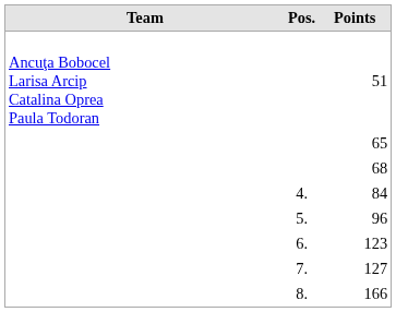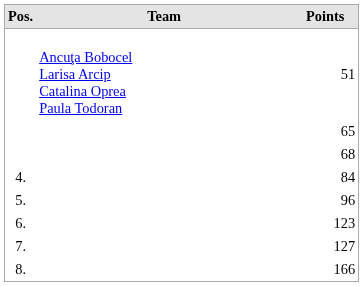 <table cellspacing="0" cellpadding="3" style="border:1px solid #AAAAAA;font-size:90%">
 <tr bgcolor="#E4E4E4">
+<th style="border-bottom:1px solid #AAAAAA" width=10>Pos.</th>
 <th style="border-bottom:1px solid #AAAAAA" width=250>Team</th>
-<th style="border-bottom:1px solid #AAAAAA" width=10>Pos.</th>
 <th style="border-bottom:1px solid #AAAAAA" width=60>Points</th>
 </tr>
 <tr align="center">
+<td align="center" valign="top"></td>
 <td align="left"> <br> <a href='#'>Ancuţa Bobocel</a> <br> <a href='#'>Larisa Arcip</a> <br> <a href='#'>Catalina Oprea</a> <br> <a href='#'>Paula Todoran</a> <br></td>
-<td align="center" valign="top"></td>
 <td align="right">51</td>
 </tr>
 <tr align="center">
+<td align="center" valign="top"></td>
 <td align="left"></td>
-<td align="center" valign="top"></td>
 <td align="right">65</td>
 </tr>
 <tr align="center">
+<td align="center" valign="top"></td>
 <td align="left"></td>
-<td align="center" valign="top"></td>
 <td align="right">68</td>
 </tr>
 <tr align="center">
+<td align="center" valign="top">4.</td>
 <td align="left"></td>
-<td align="center" valign="top">4.</td>
 <td align="right">84</td>
 </tr>
 <tr align="center">
+<td align="center" valign="top">5.</td>
 <td align="left"></td>
-<td align="center" valign="top">5.</td>
 <td align="right">96</td>
 </tr>
 <tr align="center">
+<td align="center" valign="top">6.</td>
 <td align="left"></td>
-<td align="center" valign="top">6.</td>
 <td align="right">123</td>
 </tr>
 <tr align="center">
+<td align="center" valign="top">7.</td>
 <td align="left"></td>
-<td align="center" valign="top">7.</td>
 <td align="right">127</td>
 </tr>
 <tr align="center">
+<td align="center" valign="top">8.</td>
 <td align="left"></td>
-<td align="center" valign="top">8.</td>
 <td align="right">166</td>
 </tr>
 </table>
